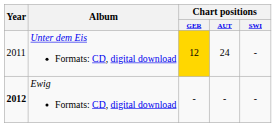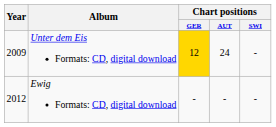 <table class="wikitable">
 <tr>
 <th rowspan="2">Year</th>
 <th rowspan="2">Album</th>
 <th colspan="3">Chart positions</th>
 </tr>
 <tr>
 <th style="width:4em;font-size:70%"><a href='#'>GER</a><br></th>
 <th style="width:4em;font-size:70%"><a href='#'>AUT</a><br></th>
 <th style="width:4em;font-size:70%"><a href='#'>SWI</a><br></th>
 </tr>
 <tr>
-<td>2011</td>
+<td>2009</td>
 <td><em><a href='#'>Unter dem Eis</a></em><br><ul><li>Formats: <a href='#'>CD</a>, <a href='#'>digital download</a></li></ul></td>
 <td align="center" style="background: gold;">12</td>
 <td align="center">24</td>
 <td align="center">-</td>
 </tr>
 <tr>
-<td><strong>2012</strong></td>
+<td>2012</td>
 <td><em>Ewig</em><br><ul><li>Formats: <a href='#'>CD</a>, <a href='#'>digital download</a></li></ul></td>
 <td align="center">-</td>
 <td align="center">-</td>
 <td align="center">-</td>
 </tr>
 </table>
